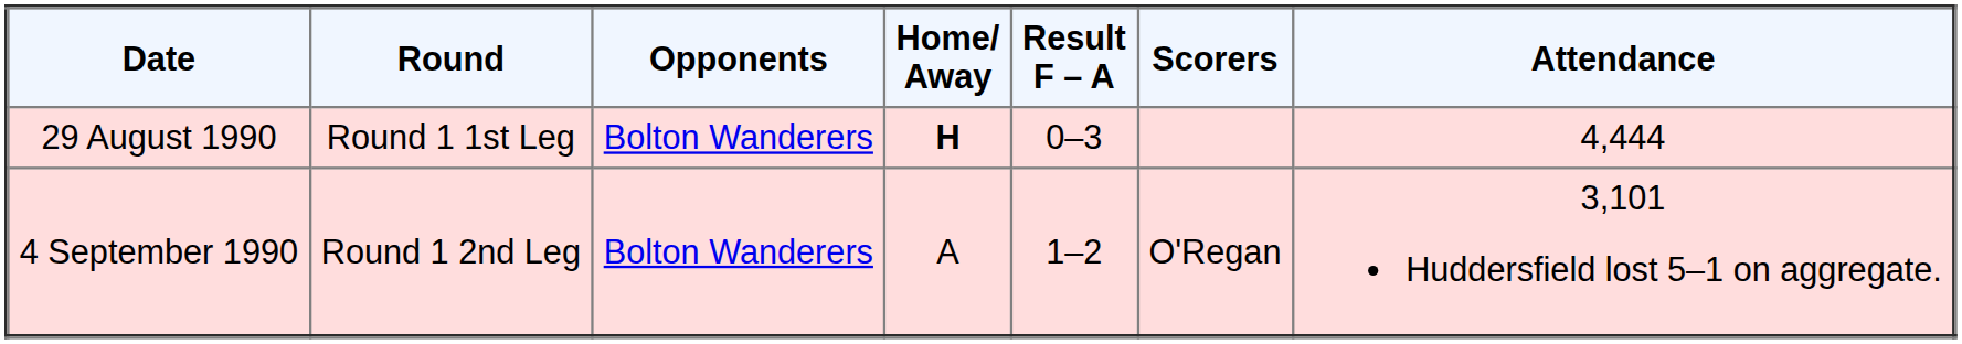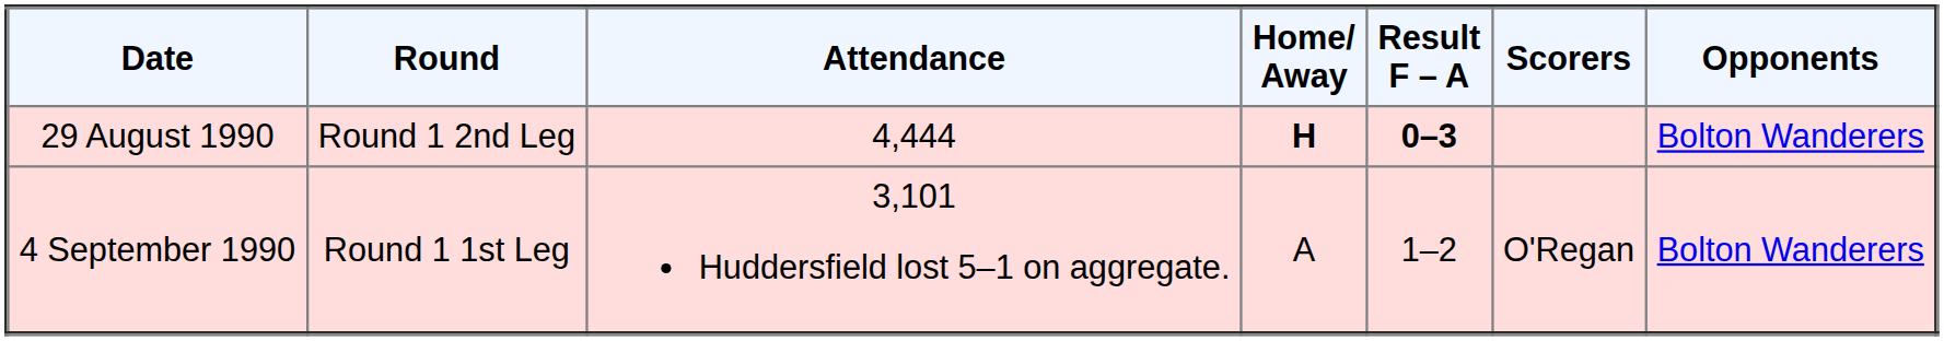 <table border="2" cellpadding="4" style="border-collapse:collapse; text-align:center; font-size:smaller;">
 <tr style="background:#f0f6ff;">
 <th><strong>Date</strong></th>
 <th><strong>Round</strong></th>
-<th><strong>Opponents</strong></th>
+<th><strong>Attendance</strong></th>
 <th><strong>Home/<br>Away</strong></th>
 <th><strong>Result<br>F – A</strong></th>
 <th><strong>Scorers</strong></th>
-<th><strong>Attendance</strong></th>
+<th><strong>Opponents</strong></th>
 </tr>
 <tr bgcolor="#ffdddd">
 <td>29 August 1990</td>
-<td>Round 1 1st Leg</td>
+<td>Round 1 2nd Leg</td>
+<td>4,444</td>
+<td><strong>H</strong></td>
+<td><strong>0–3</strong></td>
+<td></td>
 <td><a href='#'>Bolton Wanderers</a></td>
-<td><strong>H</strong></td>
-<td>0–3</td>
-<td></td>
-<td>4,444</td>
 </tr>
 <tr bgcolor="#ffdddd">
 <td>4 September 1990</td>
-<td>Round 1 2nd Leg</td>
-<td><a href='#'>Bolton Wanderers</a></td>
+<td>Round 1 1st Leg</td>
+<td>3,101<br><ul><li>Huddersfield lost 5–1 on aggregate.</li></ul></td>
 <td>A</td>
 <td>1–2</td>
 <td>O'Regan</td>
-<td>3,101<br><ul><li>Huddersfield lost 5–1 on aggregate.</li></ul></td>
+<td><a href='#'>Bolton Wanderers</a></td>
 </tr>
 </table>
